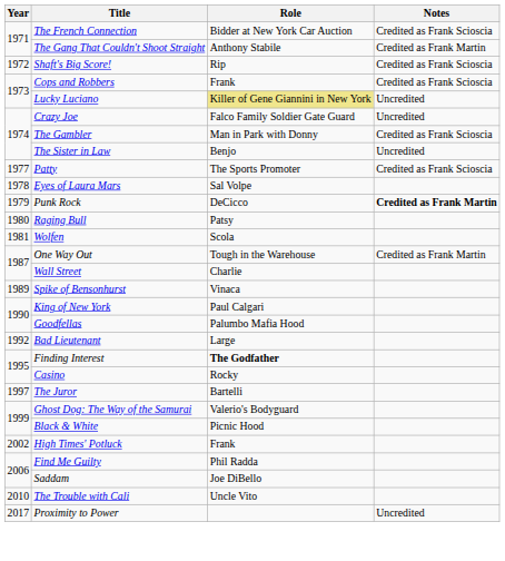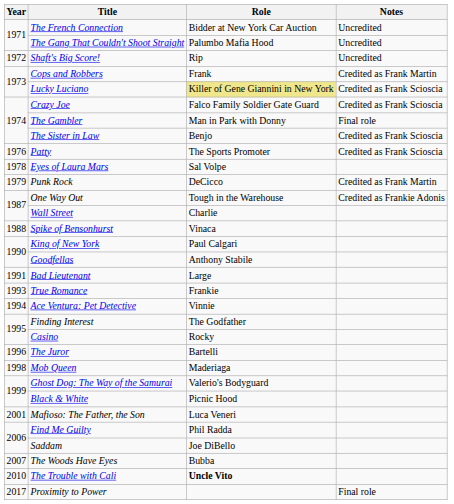 <table class="wikitable sortable">
 <tr>
 <th>Year</th>
 <th>Title</th>
 <th>Role</th>
 <th>Notes</th>
 </tr>
 <tr>
 <td rowspan="2">1971</td>
 <td><em><a href='#'>The French Connection</a></em></td>
 <td>Bidder at New York Car Auction</td>
-<td>Credited as Frank Scioscia</td>
+<td>Uncredited</td>
 </tr>
 <tr>
 <td><em><a href='#'>The Gang That Couldn't Shoot Straight</a></em></td>
-<td>Anthony Stabile</td>
-<td>Credited as Frank Martin</td>
+<td>Palumbo Mafia Hood</td>
+<td>Uncredited</td>
 </tr>
 <tr>
 <td>1972</td>
 <td><em><a href='#'>Shaft's Big Score!</a></em></td>
 <td>Rip</td>
-<td>Credited as Frank Scioscia</td>
+<td>Uncredited</td>
 </tr>
 <tr>
 <td rowspan="2">1973</td>
 <td><em><a href='#'>Cops and Robbers</a></em></td>
 <td>Frank</td>
-<td>Credited as Frank Scioscia</td>
+<td>Credited as Frank Martin</td>
 </tr>
 <tr>
 <td><em><a href='#'>Lucky Luciano</a></em></td>
 <td style="background: khaki;">Killer of Gene Giannini in New York</td>
-<td>Uncredited</td>
+<td>Credited as Frank Scioscia</td>
 </tr>
 <tr>
 <td rowspan="3">1974</td>
 <td><em><a href='#'>Crazy Joe</a></em></td>
 <td>Falco Family Soldier Gate Guard</td>
-<td>Uncredited</td>
+<td>Credited as Frank Scioscia</td>
 </tr>
 <tr>
 <td><em><a href='#'>The Gambler</a></em></td>
 <td>Man in Park with Donny</td>
-<td>Credited as Frank Scioscia</td>
+<td>Final role</td>
 </tr>
 <tr>
 <td><em><a href='#'>The Sister in Law</a></em></td>
 <td>Benjo</td>
-<td>Uncredited</td>
+<td>Credited as Frank Scioscia</td>
 </tr>
 <tr>
-<td>1977</td>
+<td>1976</td>
 <td><em><a href='#'>Patty</a></em></td>
 <td>The Sports Promoter</td>
 <td>Credited as Frank Scioscia</td>
 </tr>
 <tr>
 <td>1978</td>
 <td><em><a href='#'>Eyes of Laura Mars</a></em></td>
 <td>Sal Volpe</td>
 <td></td>
 </tr>
 <tr>
 <td>1979</td>
 <td><em>Punk Rock</em></td>
 <td>DeCicco</td>
-<td><strong>Credited as Frank Martin</strong></td>
-</tr>
-<tr>
-<td>1980</td>
-<td><em><a href='#'>Raging Bull</a></em></td>
-<td>Patsy</td>
-<td></td>
-</tr>
-<tr>
-<td>1981</td>
-<td><em><a href='#'>Wolfen</a></em></td>
-<td>Scola</td>
-<td></td>
+<td>Credited as Frank Martin</td>
 </tr>
 <tr>
 <td rowspan="2">1987</td>
 <td><em>One Way Out</em></td>
 <td>Tough in the Warehouse</td>
-<td>Credited as Frank Martin</td>
+<td>Credited as Frankie Adonis</td>
 </tr>
 <tr>
 <td><em><a href='#'>Wall Street</a></em></td>
 <td>Charlie</td>
 <td></td>
 </tr>
 <tr>
-<td>1989</td>
+<td>1988</td>
 <td><em><a href='#'>Spike of Bensonhurst</a></em></td>
 <td>Vinaca</td>
 <td></td>
 </tr>
 <tr>
 <td rowspan="2">1990</td>
 <td><em><a href='#'>King of New York</a></em></td>
 <td>Paul Calgari</td>
 <td></td>
 </tr>
 <tr>
 <td><em><a href='#'>Goodfellas</a></em></td>
-<td>Palumbo Mafia Hood</td>
+<td>Anthony Stabile</td>
 <td></td>
 </tr>
 <tr>
-<td>1992</td>
+<td>1991</td>
 <td><em><a href='#'>Bad Lieutenant</a></em></td>
 <td>Large</td>
 <td></td>
 </tr>
 <tr>
+<td>1993</td>
+<td><em><a href='#'>True Romance</a></em></td>
+<td>Frankie</td>
+<td></td>
+</tr>
+<tr>
+<td>1994</td>
+<td><em><a href='#'>Ace Ventura: Pet Detective</a></em></td>
+<td>Vinnie</td>
+<td></td>
+</tr>
+<tr>
 <td rowspan="2">1995</td>
 <td><em>Finding Interest</em></td>
-<td><strong>The Godfather</strong></td>
+<td>The Godfather</td>
 <td></td>
 </tr>
 <tr>
 <td><em><a href='#'>Casino</a></em></td>
 <td>Rocky</td>
 <td></td>
 </tr>
 <tr>
-<td>1997</td>
+<td>1996</td>
 <td><em><a href='#'>The Juror</a></em></td>
 <td>Bartelli</td>
+<td></td>
+</tr>
+<tr>
+<td>1998</td>
+<td><em><a href='#'>Mob Queen</a></em></td>
+<td>Maderiaga</td>
 <td></td>
 </tr>
 <tr>
 <td rowspan="2">1999</td>
 <td><em><a href='#'>Ghost Dog: The Way of the Samurai</a></em></td>
 <td>Valerio's Bodyguard</td>
 <td></td>
 </tr>
 <tr>
 <td><em><a href='#'>Black & White</a></em></td>
 <td>Picnic Hood</td>
 <td></td>
 </tr>
 <tr>
-<td>2002</td>
-<td><em><a href='#'>High Times' Potluck</a></em></td>
-<td>Frank</td>
+<td>2001</td>
+<td><em>Mafioso: The Father, the Son</em></td>
+<td>Luca Veneri</td>
 <td></td>
 </tr>
 <tr>
 <td rowspan="2">2006</td>
 <td><em><a href='#'>Find Me Guilty</a></em></td>
 <td>Phil Radda</td>
 <td></td>
 </tr>
 <tr>
 <td><em>Saddam</em></td>
 <td>Joe DiBello</td>
 <td></td>
 </tr>
 <tr>
+<td>2007</td>
+<td><em>The Woods Have Eyes</em></td>
+<td>Bubba</td>
+<td></td>
+</tr>
+<tr>
 <td>2010</td>
 <td><em><a href='#'>The Trouble with Cali</a></em></td>
-<td>Uncle Vito</td>
+<td><strong>Uncle Vito</strong></td>
 <td></td>
 </tr>
 <tr>
 <td>2017</td>
 <td><em>Proximity to Power</em></td>
 <td></td>
-<td>Uncredited</td>
+<td>Final role</td>
 </tr>
 </table>
